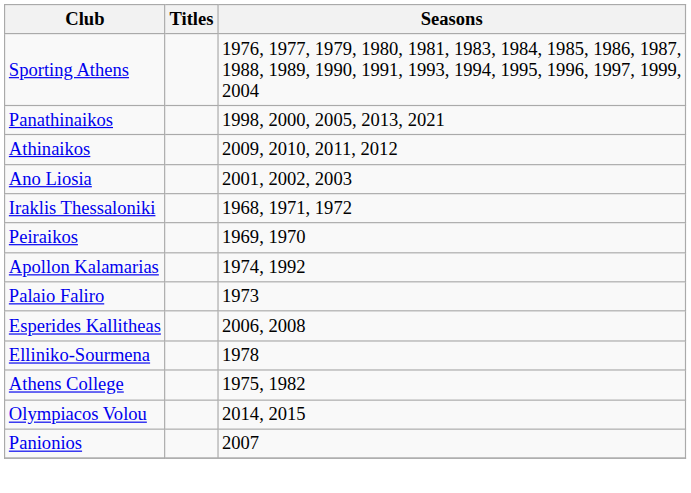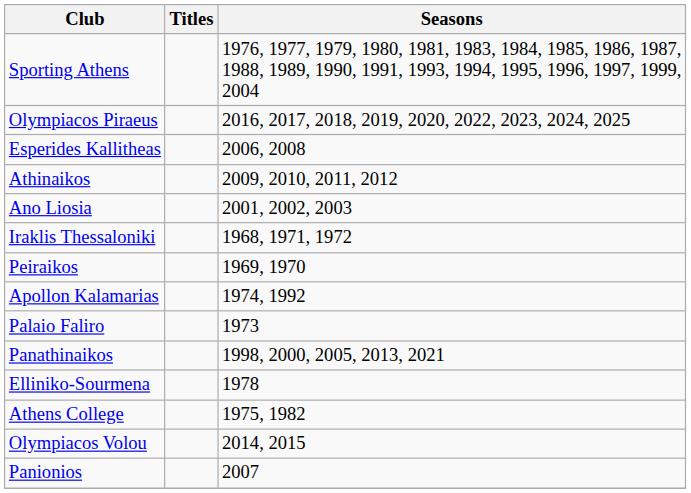 <table class="wikitable">
 <tr>
 <th>Club</th>
 <th>Titles</th>
 <th>Seasons</th>
 </tr>
 <tr>
 <td><a href='#'>Sporting Athens</a></td>
 <td></td>
 <td>1976, 1977, 1979, 1980, 1981, 1983, 1984, 1985, 1986, 1987,<br> 1988, 1989, 1990, 1991, 1993, 1994, 1995, 1996, 1997, 1999,<br> 2004</td>
 </tr>
 <tr>
-<td><a href='#'>Panathinaikos</a></td>
+<td><a href='#'>Olympiacos Piraeus</a></td>
 <td></td>
-<td>1998, 2000, 2005, 2013, 2021</td>
+<td>2016, 2017, 2018, 2019, 2020, 2022, 2023, 2024, 2025</td>
+</tr>
+<tr>
+<td><a href='#'>Esperides Kallitheas</a></td>
+<td></td>
+<td>2006, 2008</td>
 </tr>
 <tr>
 <td><a href='#'>Athinaikos</a></td>
 <td></td>
 <td>2009, 2010, 2011, 2012</td>
 </tr>
 <tr>
 <td><a href='#'>Ano Liosia</a></td>
 <td></td>
 <td>2001, 2002, 2003</td>
 </tr>
 <tr>
 <td><a href='#'>Iraklis Thessaloniki</a></td>
 <td></td>
 <td>1968, 1971, 1972</td>
 </tr>
 <tr>
 <td><a href='#'>Peiraikos</a></td>
 <td></td>
 <td>1969, 1970</td>
 </tr>
 <tr>
 <td><a href='#'>Apollon Kalamarias</a></td>
 <td></td>
 <td>1974, 1992</td>
 </tr>
 <tr>
 <td><a href='#'>Palaio Faliro</a></td>
 <td></td>
 <td>1973</td>
 </tr>
 <tr>
-<td><a href='#'>Esperides Kallitheas</a></td>
+<td><a href='#'>Panathinaikos</a></td>
 <td></td>
-<td>2006, 2008</td>
+<td>1998, 2000, 2005, 2013, 2021</td>
 </tr>
 <tr>
 <td><a href='#'>Elliniko-Sourmena</a></td>
 <td></td>
 <td>1978</td>
 </tr>
 <tr>
 <td><a href='#'>Athens College</a></td>
 <td></td>
 <td>1975, 1982</td>
 </tr>
 <tr>
 <td><a href='#'>Olympiacos Volou</a></td>
 <td></td>
 <td>2014, 2015</td>
 </tr>
 <tr>
 <td><a href='#'>Panionios</a></td>
 <td></td>
 <td>2007</td>
 </tr>
 <tr>
 </tr>
 </table>
